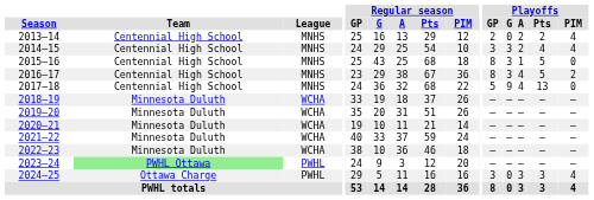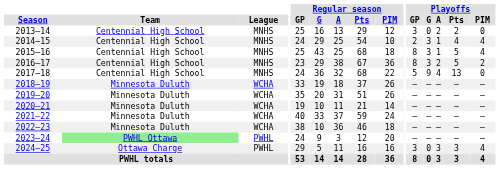 <table border="0" cellpadding="1" cellspacing="0" style="text-align:center; width:60em">
 <tr bgcolor="#e0e0e0">
 <th colspan="3" bgcolor="#ffffff"></th>
 <th rowspan="97" bgcolor="#ffffff"></th>
 <th colspan="5"><a href='#'>Regular season</a></th>
 <th rowspan="97" bgcolor="#ffffff"></th>
 <th colspan="5"><a href='#'>Playoffs</a></th>
 </tr>
 <tr bgcolor="#e0e0e0">
 <th><a href='#'>Season</a></th>
 <th>Team</th>
 <th>League</th>
 <th>GP</th>
 <th><a href='#'>G</a></th>
 <th><a href='#'>A</a></th>
 <th><a href='#'>Pts</a></th>
 <th><a href='#'>PIM</a></th>
 <th>GP</th>
 <th>G</th>
 <th>A</th>
 <th>Pts</th>
 <th>PIM</th>
 </tr>
 <tr>
 <td>2013–14</td>
 <td><a href='#'>Centennial High School</a></td>
 <td>MNHS</td>
 <td>25</td>
 <td>16</td>
 <td>13</td>
 <td>29</td>
 <td>12</td>
-<td>2</td>
+<td>3</td>
 <td>0</td>
 <td>2</td>
 <td>2</td>
-<td>4</td>
+<td>0</td>
 </tr>
 <tr bgcolor="#f0f0f0">
 <td>2014–15</td>
 <td>Centennial High School</td>
 <td>MNHS</td>
 <td>24</td>
 <td>29</td>
 <td>25</td>
 <td>54</td>
 <td>10</td>
+<td>2</td>
 <td>3</td>
-<td>3</td>
-<td>2</td>
+<td>1</td>
 <td>4</td>
 <td>4</td>
 </tr>
 <tr>
 <td>2015–16</td>
 <td>Centennial High School</td>
 <td>MNHS</td>
 <td>25</td>
 <td>43</td>
 <td>25</td>
 <td>68</td>
 <td>18</td>
 <td>8</td>
 <td>3</td>
 <td>1</td>
 <td>5</td>
-<td>0</td>
+<td>4</td>
 </tr>
 <tr bgcolor="#f0f0f0">
 <td>2016–17</td>
 <td>Centennial High School</td>
 <td>MNHS</td>
 <td>23</td>
 <td>29</td>
 <td>38</td>
 <td>67</td>
 <td>36</td>
 <td>8</td>
 <td>3</td>
-<td>4</td>
+<td>2</td>
 <td>5</td>
 <td>2</td>
 </tr>
 <tr>
 <td>2017–18</td>
 <td>Centennial High School</td>
 <td>MNHS</td>
 <td>24</td>
 <td>36</td>
 <td>32</td>
 <td>68</td>
 <td>22</td>
 <td>5</td>
 <td>9</td>
 <td>4</td>
 <td>13</td>
 <td>0</td>
 </tr>
 <tr bgcolor="#f0f0f0">
 <td><a href='#'>2018–19</a></td>
 <td><a href='#'>Minnesota Duluth</a></td>
 <td><a href='#'>WCHA</a></td>
 <td>33</td>
 <td>19</td>
 <td>18</td>
 <td>37</td>
 <td>26</td>
 <td>—</td>
 <td>—</td>
 <td>—</td>
 <td>—</td>
 <td>—</td>
 </tr>
 <tr>
 <td><a href='#'>2019–20</a></td>
 <td>Minnesota Duluth</td>
 <td>WCHA</td>
 <td>35</td>
 <td>20</td>
 <td>31</td>
 <td>51</td>
 <td>26</td>
 <td>—</td>
 <td>—</td>
 <td>—</td>
 <td>—</td>
 <td>—</td>
 </tr>
 <tr bgcolor="#f0f0f0">
 <td><a href='#'>2020–21</a></td>
 <td>Minnesota Duluth</td>
 <td>WCHA</td>
 <td>19</td>
 <td>10</td>
 <td>11</td>
 <td>21</td>
 <td>14</td>
 <td>—</td>
 <td>—</td>
 <td>—</td>
 <td>—</td>
 <td>—</td>
 </tr>
 <tr>
 <td><a href='#'>2021–22</a></td>
 <td>Minnesota Duluth</td>
 <td>WCHA</td>
 <td>40</td>
 <td>33</td>
 <td>37</td>
 <td>59</td>
 <td>24</td>
 <td>—</td>
 <td>—</td>
 <td>—</td>
 <td>—</td>
 <td>—</td>
 </tr>
 <tr bgcolor="#f0f0f0">
 <td><a href='#'>2022–23</a></td>
 <td>Minnesota Duluth</td>
 <td>WCHA</td>
 <td>38</td>
 <td>10</td>
 <td>36</td>
 <td>46</td>
 <td>18</td>
 <td>—</td>
 <td>—</td>
 <td>—</td>
 <td>—</td>
 <td>—</td>
 </tr>
 <tr>
 <td><a href='#'>2023–24</a></td>
 <td style="background: lightgreen;"><a href='#'>PWHL Ottawa</a></td>
 <td><a href='#'>PWHL</a></td>
 <td>24</td>
 <td>9</td>
 <td>3</td>
 <td>12</td>
 <td>20</td>
 <td>—</td>
 <td>—</td>
 <td>—</td>
 <td>—</td>
 <td>—</td>
 </tr>
 <tr bgcolor="#f0f0f0">
 <td><a href='#'>2024–25</a></td>
 <td><a href='#'>Ottawa Charge</a></td>
 <td>PWHL</td>
 <td>29</td>
 <td>5</td>
 <td>11</td>
 <td>16</td>
 <td>16</td>
 <td>3</td>
 <td>0</td>
 <td>3</td>
 <td>3</td>
 <td>4</td>
 </tr>
 <tr bgcolor="#e0e0e0">
 <th colspan="3">PWHL totals</th>
 <th>53</th>
 <th>14</th>
 <th>14</th>
 <th>28</th>
 <th>36</th>
 <th>8</th>
 <th>0</th>
 <th>3</th>
 <th>3</th>
 <th>4</th>
 </tr>
 </table>
